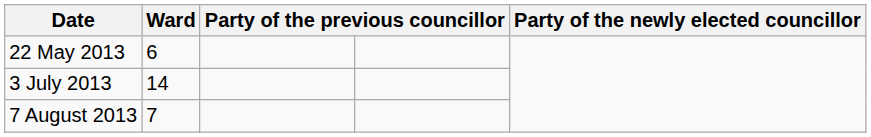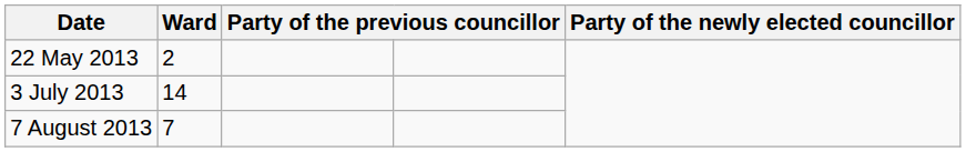 <table class="wikitable">
 <tr>
 <th>Date</th>
 <th>Ward</th>
 <th colspan=2>Party of the previous councillor</th>
 <th colspan=2>Party of the newly elected councillor</th>
 </tr>
 <tr>
 <td>22 May 2013</td>
-<td>6</td>
+<td>2</td>
 <td></td>
 <td></td>
 </tr>
 <tr>
 <td>3 July 2013</td>
 <td>14</td>
 <td></td>
 <td></td>
 </tr>
 <tr>
 <td>7 August 2013</td>
 <td>7</td>
 <td></td>
 <td></td>
 </tr>
 </table>
